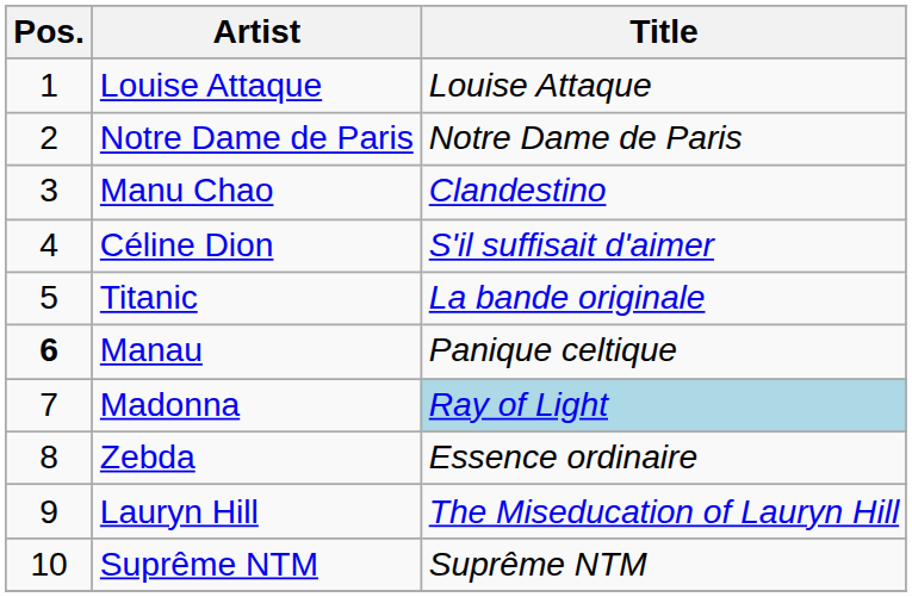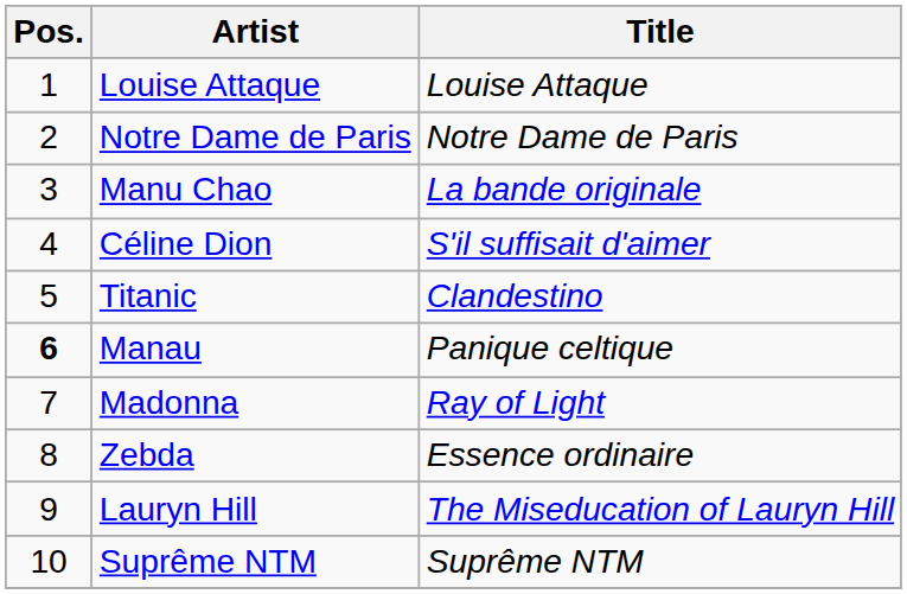 <table class="wikitable sortable">
 <tr>
 <th>Pos.</th>
 <th>Artist</th>
 <th>Title</th>
 </tr>
 <tr>
 <td style="text-align: center;">1</td>
 <td><a href='#'>Louise Attaque</a></td>
 <td><em>Louise Attaque</em></td>
 </tr>
 <tr>
 <td style="text-align: center;">2</td>
 <td><a href='#'>Notre Dame de Paris</a></td>
 <td><em>Notre Dame de Paris</em></td>
 </tr>
 <tr>
 <td style="text-align: center;">3</td>
 <td><a href='#'>Manu Chao</a></td>
-<td><em><a href='#'>Clandestino</a></em></td>
+<td><em><a href='#'>La bande originale</a></em></td>
 </tr>
 <tr>
 <td style="text-align: center;">4</td>
 <td><a href='#'>Céline Dion</a></td>
 <td><em><a href='#'>S'il suffisait d'aimer</a></em></td>
 </tr>
 <tr>
 <td style="text-align: center;">5</td>
 <td><a href='#'>Titanic</a></td>
-<td><em><a href='#'>La bande originale</a></em></td>
+<td><em><a href='#'>Clandestino</a></em></td>
 </tr>
 <tr>
 <td style="text-align: center;"><strong>6</strong></td>
 <td><a href='#'>Manau</a></td>
 <td><em>Panique celtique</em></td>
 </tr>
 <tr>
 <td style="text-align: center;">7</td>
 <td><a href='#'>Madonna</a></td>
-<td style="background: lightblue;"><em><a href='#'>Ray of Light</a></em></td>
+<td><em><a href='#'>Ray of Light</a></em></td>
 </tr>
 <tr>
 <td style="text-align: center;">8</td>
 <td><a href='#'>Zebda</a></td>
 <td><em>Essence ordinaire</em></td>
 </tr>
 <tr>
 <td style="text-align: center;">9</td>
 <td><a href='#'>Lauryn Hill</a></td>
 <td><em><a href='#'>The Miseducation of Lauryn Hill</a></em></td>
 </tr>
 <tr>
 <td style="text-align: center;">10</td>
 <td><a href='#'>Suprême NTM</a></td>
 <td><em>Suprême NTM</em></td>
 </tr>
 <tr>
 </tr>
 </table>
